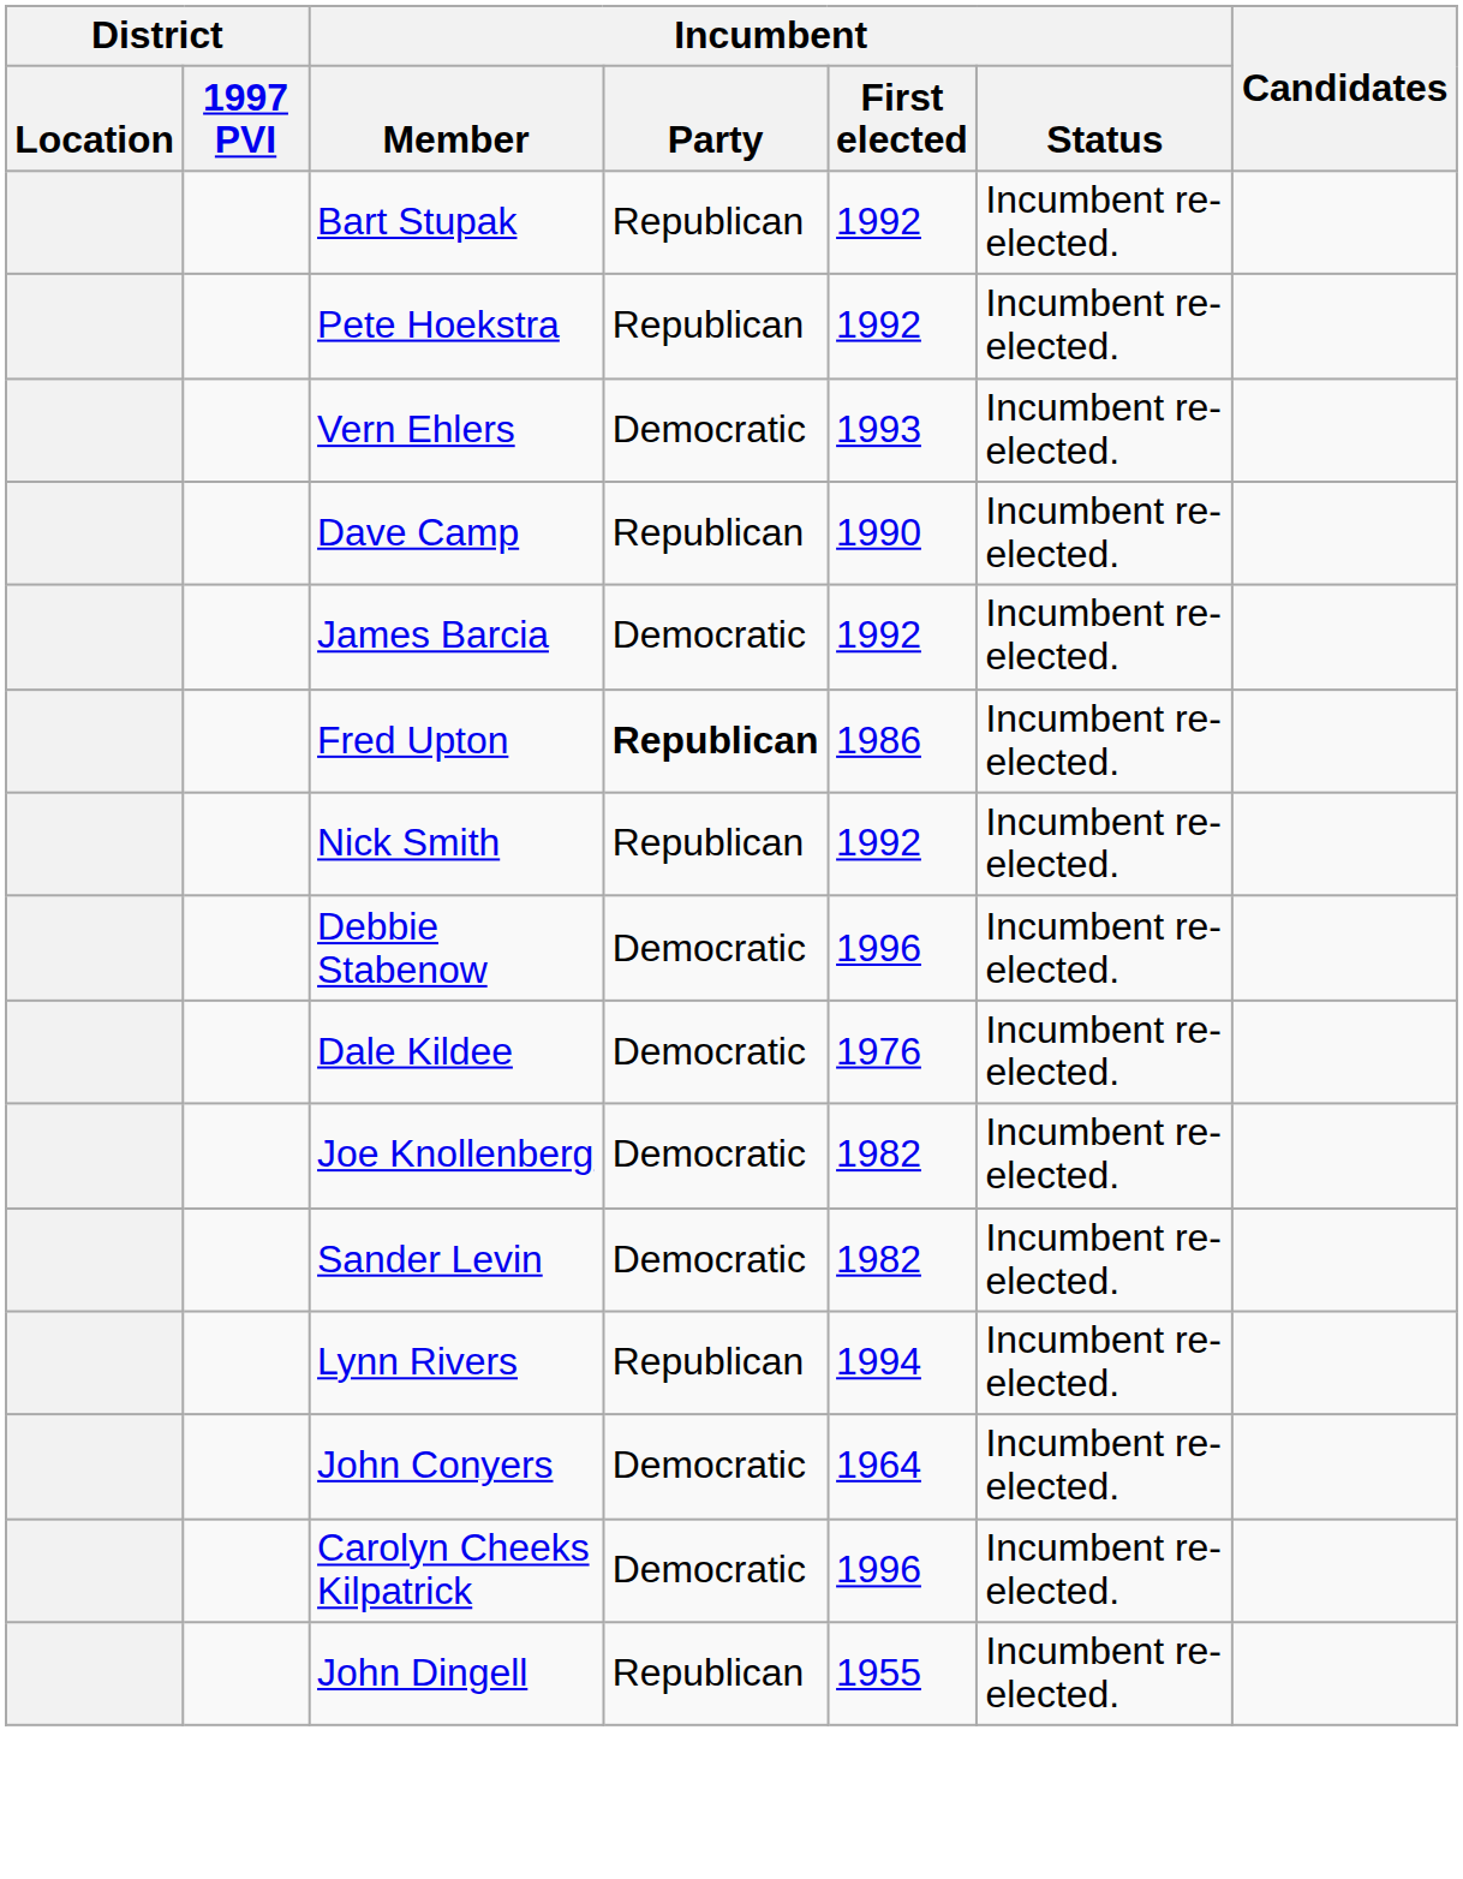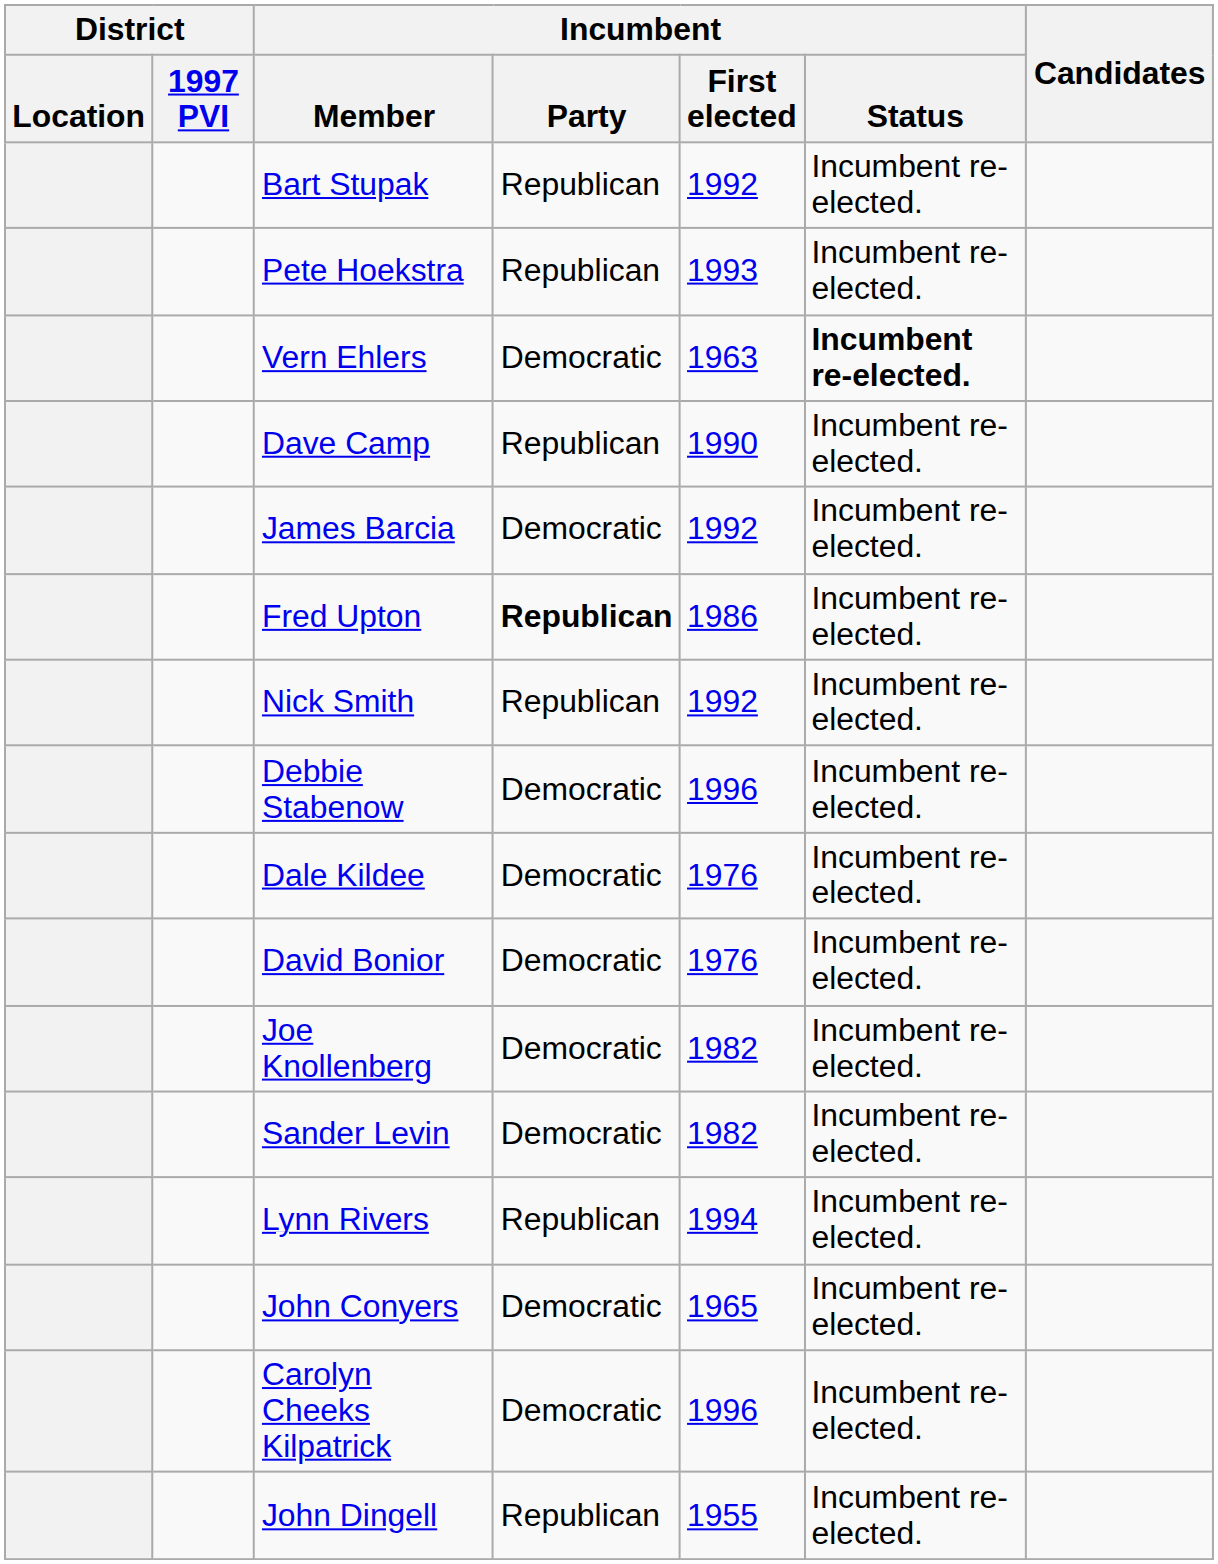 <table class="wikitable sortable">
 <tr>
 <th colspan=2>District</th>
 <th colspan=4>Incumbent</th>
 <th rowspan=2 class="unsortable">Candidates</th>
 </tr>
 <tr valign=bottom>
 <th>Location</th>
 <th><a href='#'>1997 PVI</a></th>
 <th>Member</th>
 <th>Party</th>
 <th>First<br>elected</th>
 <th>Status</th>
 </tr>
 <tr>
 <th></th>
 <td></td>
 <td><a href='#'>Bart Stupak</a></td>
 <td>Republican</td>
 <td><a href='#'>1992</a></td>
 <td>Incumbent re-elected.</td>
 <td nowrap></td>
 </tr>
 <tr>
 <th></th>
 <td></td>
 <td><a href='#'>Pete Hoekstra</a></td>
 <td>Republican</td>
-<td><a href='#'>1992</a></td>
+<td><a href='#'>1993</a></td>
 <td>Incumbent re-elected.</td>
 <td nowrap></td>
 </tr>
 <tr>
 <th></th>
 <td></td>
 <td><a href='#'>Vern Ehlers</a></td>
 <td>Democratic</td>
-<td><a href='#'>1993</a></td>
-<td>Incumbent re-elected.</td>
+<td><a href='#'>1963</a></td>
+<td><strong>Incumbent re-elected.</strong></td>
 <td nowrap></td>
 </tr>
 <tr>
 <th></th>
 <td></td>
 <td><a href='#'>Dave Camp</a></td>
 <td>Republican</td>
 <td><a href='#'>1990</a></td>
 <td>Incumbent re-elected.</td>
 <td nowrap></td>
 </tr>
 <tr>
 <th></th>
 <td></td>
 <td><a href='#'>James Barcia</a></td>
 <td>Democratic</td>
 <td><a href='#'>1992</a></td>
 <td>Incumbent re-elected.</td>
 <td nowrap></td>
 </tr>
 <tr>
 <th></th>
 <td></td>
 <td><a href='#'>Fred Upton</a></td>
 <td><strong>Republican</strong></td>
 <td><a href='#'>1986</a></td>
 <td>Incumbent re-elected.</td>
 <td nowrap></td>
 </tr>
 <tr>
 <th></th>
 <td></td>
 <td><a href='#'>Nick Smith</a></td>
 <td>Republican</td>
 <td><a href='#'>1992</a></td>
 <td>Incumbent re-elected.</td>
 <td nowrap></td>
 </tr>
 <tr>
 <th></th>
 <td></td>
 <td><a href='#'>Debbie Stabenow</a></td>
 <td>Democratic</td>
 <td><a href='#'>1996</a></td>
 <td>Incumbent re-elected.</td>
 <td nowrap></td>
 </tr>
 <tr>
 <th></th>
 <td></td>
 <td><a href='#'>Dale Kildee</a></td>
 <td>Democratic</td>
 <td><a href='#'>1976</a></td>
 <td>Incumbent re-elected.</td>
 <td nowrap></td>
 </tr>
 <tr>
 <th></th>
 <td></td>
+<td><a href='#'>David Bonior</a></td>
+<td>Democratic</td>
+<td><a href='#'>1976</a></td>
+<td>Incumbent re-elected.</td>
+<td nowrap></td>
+</tr>
+<tr>
+<th></th>
+<td></td>
 <td><a href='#'>Joe Knollenberg</a></td>
 <td>Democratic</td>
 <td><a href='#'>1982</a></td>
 <td>Incumbent re-elected.</td>
 <td nowrap></td>
 </tr>
 <tr>
 <th></th>
 <td></td>
 <td><a href='#'>Sander Levin</a></td>
 <td>Democratic</td>
 <td><a href='#'>1982</a></td>
 <td>Incumbent re-elected.</td>
 <td nowrap></td>
 </tr>
 <tr>
 <th></th>
 <td></td>
 <td><a href='#'>Lynn Rivers</a></td>
 <td>Republican</td>
 <td><a href='#'>1994</a></td>
 <td>Incumbent re-elected.</td>
 <td nowrap></td>
 </tr>
 <tr>
 <th></th>
 <td></td>
 <td><a href='#'>John Conyers</a></td>
 <td>Democratic</td>
-<td><a href='#'>1964</a></td>
+<td><a href='#'>1965</a></td>
 <td>Incumbent re-elected.</td>
 <td nowrap></td>
 </tr>
 <tr>
 <th></th>
 <td></td>
 <td><a href='#'>Carolyn Cheeks Kilpatrick</a></td>
 <td>Democratic</td>
 <td><a href='#'>1996</a></td>
 <td>Incumbent re-elected.</td>
 <td nowrap><br></td>
 </tr>
 <tr>
 <th></th>
 <td></td>
 <td><a href='#'>John Dingell</a></td>
 <td>Republican</td>
 <td><a href='#'>1955</a></td>
 <td>Incumbent re-elected.</td>
 <td nowrap></td>
 </tr>
 </table>
